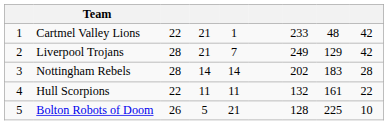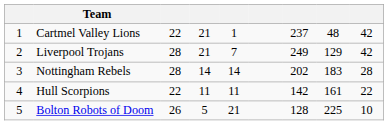 <table class=wikitable width=500 style="text-align:center">
 <tr>
 <th width="7%" style="border-right-style:hidden"></th>
 <th width="30%" style="border-right-style:hidden;border-left-style:hidden">Team</th>
 <th width="7%" style="border-right-style:hidden;border-left-style:hidden"></th>
 <th width="7%" style="border-right-style:hidden;border-left-style:hidden"></th>
 <th width="7%" style="border-right-style:hidden;border-left-style:hidden"></th>
 <th width="8%" style="border-right-style:hidden;border-left-style:hidden"></th>
 <th width="8%" style="border-right-style:hidden;border-left-style:hidden"></th>
 <th width="8%" style="border-right-style:hidden;border-left-style:hidden"></th>
 <th width="8%" style="border-left-style:hidden"></th>
 </tr>
 <tr>
 <td style="border-right-style:hidden">1</td>
 <td align=left style="border-right-style:hidden;border-left-style:hidden">Cartmel Valley Lions</td>
 <td style="border-right-style:hidden;border-left-style:hidden">22</td>
 <td style="border-right-style:hidden;border-left-style:hidden">21</td>
 <td style="border-right-style:hidden;border-left-style:hidden">1</td>
 <td style="border-right-style:hidden;border-left-style:hidden"></td>
-<td style="border-right-style:hidden;border-left-style:hidden">233</td>
+<td style="border-right-style:hidden;border-left-style:hidden">237</td>
 <td style="border-right-style:hidden;border-left-style:hidden">48</td>
 <td style="border-left-style:hidden">42</td>
 </tr>
 <tr>
 <td style="border-right-style:hidden">2</td>
 <td align=left style="border-right-style:hidden;border-left-style:hidden">Liverpool Trojans</td>
 <td style="border-right-style:hidden;border-left-style:hidden">28</td>
 <td style="border-right-style:hidden;border-left-style:hidden">21</td>
 <td style="border-right-style:hidden;border-left-style:hidden">7</td>
 <td style="border-right-style:hidden;border-left-style:hidden"></td>
 <td style="border-right-style:hidden;border-left-style:hidden">249</td>
 <td style="border-right-style:hidden;border-left-style:hidden">129</td>
 <td style="border-left-style:hidden">42</td>
 </tr>
 <tr>
 <td style="border-right-style:hidden">3</td>
 <td align=left style="border-right-style:hidden;border-left-style:hidden">Nottingham Rebels</td>
 <td style="border-right-style:hidden;border-left-style:hidden">28</td>
 <td style="border-right-style:hidden;border-left-style:hidden">14</td>
 <td style="border-right-style:hidden;border-left-style:hidden">14</td>
 <td style="border-right-style:hidden;border-left-style:hidden"></td>
 <td style="border-right-style:hidden;border-left-style:hidden">202</td>
 <td style="border-right-style:hidden;border-left-style:hidden">183</td>
 <td style="border-left-style:hidden">28</td>
 </tr>
 <tr>
 <td style="border-right-style:hidden">4</td>
 <td align=left style="border-right-style:hidden;border-left-style:hidden">Hull Scorpions</td>
 <td style="border-right-style:hidden;border-left-style:hidden">22</td>
 <td style="border-right-style:hidden;border-left-style:hidden">11</td>
 <td style="border-right-style:hidden;border-left-style:hidden">11</td>
 <td style="border-right-style:hidden;border-left-style:hidden"></td>
-<td style="border-right-style:hidden;border-left-style:hidden">132</td>
+<td style="border-right-style:hidden;border-left-style:hidden">142</td>
 <td style="border-right-style:hidden;border-left-style:hidden">161</td>
 <td style="border-left-style:hidden">22</td>
 </tr>
 <tr>
 <td style="border-right-style:hidden">5</td>
 <td align=left style="border-right-style:hidden;border-left-style:hidden"><a href='#'>Bolton Robots of Doom</a></td>
 <td style="border-right-style:hidden;border-left-style:hidden">26</td>
 <td style="border-right-style:hidden;border-left-style:hidden">5</td>
 <td style="border-right-style:hidden;border-left-style:hidden">21</td>
 <td style="border-right-style:hidden;border-left-style:hidden"></td>
 <td style="border-right-style:hidden;border-left-style:hidden">128</td>
 <td style="border-right-style:hidden;border-left-style:hidden">225</td>
 <td style="border-left-style:hidden">10</td>
 </tr>
 </table>
